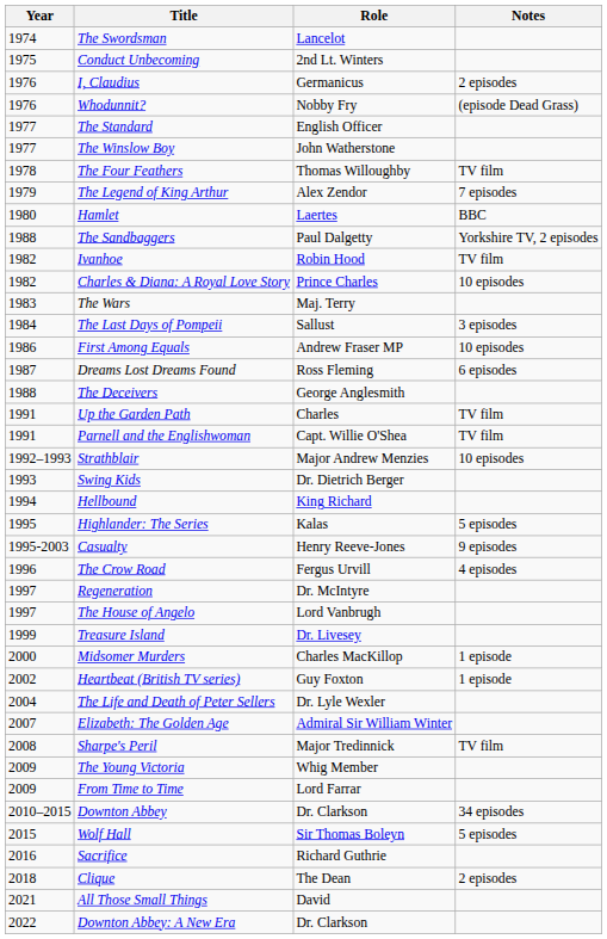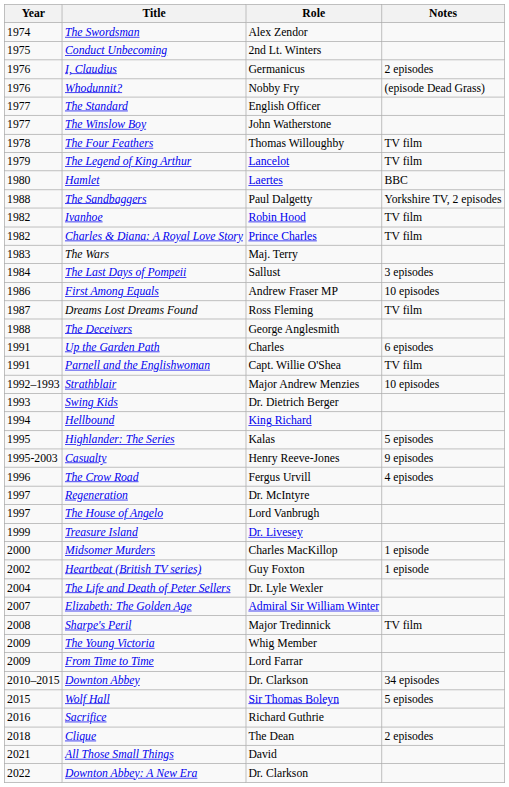 <table class="wikitable">
 <tr>
 <th>Year</th>
 <th>Title</th>
 <th>Role</th>
 <th>Notes</th>
 </tr>
 <tr>
 <td>1974</td>
 <td><em><a href='#'>The Swordsman</a></em></td>
-<td><a href='#'>Lancelot</a></td>
+<td>Alex Zendor</td>
 <td></td>
 </tr>
 <tr>
 <td>1975</td>
 <td><em><a href='#'>Conduct Unbecoming</a></em></td>
 <td>2nd Lt. Winters</td>
 <td></td>
 </tr>
 <tr>
 <td>1976</td>
 <td><em><a href='#'>I, Claudius</a></em></td>
 <td>Germanicus</td>
 <td>2 episodes</td>
 </tr>
 <tr>
 <td>1976</td>
 <td><em><a href='#'>Whodunnit?</a></em></td>
 <td>Nobby Fry</td>
 <td>(episode Dead Grass)</td>
 </tr>
 <tr>
 <td>1977</td>
 <td><em><a href='#'>The Standard</a></em></td>
 <td>English Officer</td>
 <td></td>
 </tr>
 <tr>
 <td>1977</td>
 <td><em><a href='#'>The Winslow Boy</a></em></td>
 <td>John Watherstone</td>
 <td></td>
 </tr>
 <tr>
 <td>1978</td>
 <td><em><a href='#'>The Four Feathers</a></em></td>
 <td>Thomas Willoughby</td>
 <td>TV film</td>
 </tr>
 <tr>
 <td>1979</td>
 <td><em><a href='#'>The Legend of King Arthur</a></em></td>
-<td>Alex Zendor</td>
-<td>7 episodes</td>
+<td><a href='#'>Lancelot</a></td>
+<td>TV film</td>
 </tr>
 <tr>
 <td>1980</td>
 <td><em><a href='#'>Hamlet</a></em></td>
 <td><a href='#'>Laertes</a></td>
 <td>BBC</td>
 </tr>
 <tr>
 <td>1988</td>
 <td><em><a href='#'>The Sandbaggers</a></em></td>
 <td>Paul Dalgetty</td>
 <td>Yorkshire TV, 2 episodes</td>
 </tr>
 <tr>
 <td>1982</td>
 <td><em><a href='#'>Ivanhoe</a></em></td>
 <td><a href='#'>Robin Hood</a></td>
 <td>TV film</td>
 </tr>
 <tr>
 <td>1982</td>
 <td><em><a href='#'>Charles & Diana: A Royal Love Story</a></em></td>
 <td><a href='#'>Prince Charles</a></td>
-<td>10 episodes</td>
+<td>TV film</td>
 </tr>
 <tr>
 <td>1983</td>
 <td><em>The Wars</em></td>
 <td>Maj. Terry</td>
 <td></td>
 </tr>
 <tr>
 <td>1984</td>
 <td><em><a href='#'>The Last Days of Pompeii</a></em></td>
 <td>Sallust</td>
 <td>3 episodes</td>
 </tr>
 <tr>
 <td>1986</td>
 <td><em><a href='#'>First Among Equals</a></em></td>
 <td>Andrew Fraser MP</td>
 <td>10 episodes</td>
 </tr>
 <tr>
 <td>1987</td>
 <td><em>Dreams Lost Dreams Found</em></td>
 <td>Ross Fleming</td>
-<td>6 episodes</td>
+<td>TV film</td>
 </tr>
 <tr>
 <td>1988</td>
 <td><em><a href='#'>The Deceivers</a></em></td>
 <td>George Anglesmith</td>
 <td></td>
 </tr>
 <tr>
 <td>1991</td>
 <td><em><a href='#'>Up the Garden Path</a></em></td>
 <td>Charles</td>
-<td>TV film</td>
+<td>6 episodes</td>
 </tr>
 <tr>
 <td>1991</td>
 <td><em><a href='#'>Parnell and the Englishwoman</a></em></td>
 <td>Capt. Willie O'Shea</td>
 <td>TV film</td>
 </tr>
 <tr>
 <td>1992–1993</td>
 <td><em><a href='#'>Strathblair</a></em></td>
 <td>Major Andrew Menzies</td>
 <td>10 episodes</td>
 </tr>
 <tr>
 <td>1993</td>
 <td><em><a href='#'>Swing Kids</a></em></td>
 <td>Dr. Dietrich Berger</td>
 <td></td>
 </tr>
 <tr>
 <td>1994</td>
 <td><em><a href='#'>Hellbound</a></em></td>
 <td><a href='#'>King Richard</a></td>
 <td></td>
 </tr>
 <tr>
 <td>1995</td>
 <td><em><a href='#'>Highlander: The Series</a></em></td>
 <td>Kalas</td>
 <td>5 episodes</td>
 </tr>
 <tr>
 <td>1995-2003</td>
 <td><em><a href='#'>Casualty</a></em></td>
 <td>Henry Reeve-Jones</td>
 <td>9 episodes</td>
 </tr>
 <tr>
 <td>1996</td>
 <td><em><a href='#'>The Crow Road</a></em></td>
 <td>Fergus Urvill</td>
 <td>4 episodes</td>
 </tr>
 <tr>
 <td>1997</td>
 <td><em><a href='#'>Regeneration</a></em></td>
 <td>Dr. McIntyre</td>
 <td></td>
 </tr>
 <tr>
 <td>1997</td>
 <td><em><a href='#'>The House of Angelo</a></em></td>
 <td>Lord Vanbrugh</td>
 <td></td>
 </tr>
 <tr>
 <td>1999</td>
 <td><em><a href='#'>Treasure Island</a></em></td>
 <td><a href='#'>Dr. Livesey</a></td>
 <td></td>
 </tr>
 <tr>
 <td>2000</td>
 <td><em><a href='#'>Midsomer Murders</a></em></td>
 <td>Charles MacKillop</td>
 <td>1 episode</td>
 </tr>
 <tr>
 <td>2002</td>
 <td><em><a href='#'>Heartbeat (British TV series)</a></em></td>
 <td>Guy Foxton</td>
 <td>1 episode</td>
 </tr>
 <tr>
 <td>2004</td>
 <td><em><a href='#'>The Life and Death of Peter Sellers</a></em></td>
 <td>Dr. Lyle Wexler</td>
 <td></td>
 </tr>
 <tr>
 <td>2007</td>
 <td><em><a href='#'>Elizabeth: The Golden Age</a></em></td>
 <td><a href='#'>Admiral Sir William Winter</a></td>
 <td></td>
 </tr>
 <tr>
 <td>2008</td>
 <td><em><a href='#'>Sharpe's Peril</a></em></td>
 <td>Major Tredinnick</td>
 <td>TV film</td>
 </tr>
 <tr>
 <td>2009</td>
 <td><em><a href='#'>The Young Victoria</a></em></td>
 <td>Whig Member</td>
 <td></td>
 </tr>
 <tr>
 <td>2009</td>
 <td><em><a href='#'>From Time to Time</a></em></td>
 <td>Lord Farrar</td>
 <td></td>
 </tr>
 <tr>
 <td>2010–2015</td>
 <td><em><a href='#'>Downton Abbey</a></em></td>
 <td>Dr. Clarkson</td>
 <td>34 episodes</td>
 </tr>
 <tr>
 <td>2015</td>
 <td><em><a href='#'>Wolf Hall</a></em></td>
 <td><a href='#'>Sir Thomas Boleyn</a></td>
 <td>5 episodes</td>
 </tr>
 <tr>
 <td>2016</td>
 <td><em><a href='#'>Sacrifice</a></em></td>
 <td>Richard Guthrie</td>
 <td></td>
 </tr>
 <tr>
 <td>2018</td>
 <td><em><a href='#'>Clique</a></em></td>
 <td>The Dean</td>
 <td>2 episodes</td>
 </tr>
 <tr>
 <td>2021</td>
 <td><em><a href='#'>All Those Small Things</a></em></td>
 <td>David</td>
 <td></td>
 </tr>
 <tr>
 <td>2022</td>
 <td><em><a href='#'>Downton Abbey: A New Era</a></em></td>
 <td>Dr. Clarkson</td>
 <td></td>
 </tr>
 </table>
